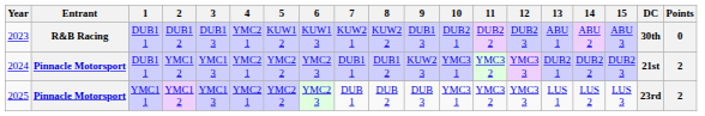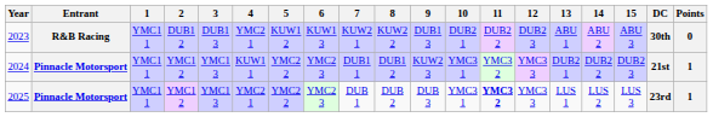 <table class="wikitable" style="text-align:center; font-size:85%">
 <tr>
 <th>Year</th>
 <th>Entrant</th>
 <th>1</th>
 <th>2</th>
 <th>3</th>
 <th>4</th>
 <th>5</th>
 <th>6</th>
 <th>7</th>
 <th>8</th>
 <th>9</th>
 <th>10</th>
 <th>11</th>
 <th>12</th>
 <th>13</th>
 <th>14</th>
 <th>15</th>
 <th>DC</th>
 <th>Points</th>
 </tr>
 <tr>
 <td><a href='#'>2023</a></td>
 <th nowrap>R&B Racing</th>
-<td style="background:#CFCFFF;"><a href='#'>DUB1<br>1</a><br></td>
+<td style="background:#CFCFFF;"><a href='#'>YMC1<br>1</a><br></td>
 <td style="background:#CFCFFF;"><a href='#'>DUB1<br>2</a><br></td>
 <td style="background:#CFCFFF;"><a href='#'>DUB1<br>3</a><br></td>
 <td style="background:#CFCFFF;"><a href='#'>YMC2<br>1</a><br></td>
 <td style="background:#CFCFFF;"><a href='#'>KUW1<br>2</a><br></td>
 <td style="background:#CFCFFF;"><a href='#'>KUW1<br>3</a><br></td>
 <td style="background:#CFCFFF;"><a href='#'>KUW2<br>1</a><br></td>
 <td style="background:#CFCFFF;"><a href='#'>KUW2<br>2</a><br></td>
 <td style="background:#CFCFFF;"><a href='#'>DUB1<br>3</a><br></td>
 <td style="background:#CFCFFF;"><a href='#'>DUB2<br>1</a><br></td>
 <td style="background:#EFCFFF;"><a href='#'>DUB2<br>2</a><br></td>
 <td style="background:#CFCFFF;"><a href='#'>DUB2<br>3</a><br></td>
 <td style="background:#CFCFFF;"><a href='#'>ABU<br>1</a><br></td>
 <td style="background:#EFCFFF;"><a href='#'>ABU<br>2</a><br></td>
 <td style="background:#CFCFFF;"><a href='#'>ABU<br>3</a><br></td>
 <th>30th</th>
 <th>0</th>
 </tr>
 <tr>
 <td><a href='#'>2024</a></td>
 <th nowrap><a href='#'>Pinnacle Motorsport</a></th>
-<td style="background:#CFCFFF;"><a href='#'>DUB1<br>1</a><br></td>
+<td style="background:#CFCFFF;"><a href='#'>YMC1<br>1</a><br></td>
 <td style="background:#CFCFFF;"><a href='#'>YMC1<br>2</a><br></td>
 <td style="background:#CFCFFF;"><a href='#'>YMC1<br>3</a><br></td>
-<td style="background:#CFCFFF;"><a href='#'>YMC2<br>1</a><br></td>
+<td style="background:#CFCFFF;"><a href='#'>KUW1<br>1</a><br></td>
 <td style="background:#CFCFFF;"><a href='#'>YMC2<br>2</a><br></td>
 <td style="background:#CFCFFF;"><a href='#'>YMC2<br>3</a><br></td>
 <td style="background:#CFCFFF;"><a href='#'>DUB1<br>1</a><br></td>
 <td style="background:#CFCFFF;"><a href='#'>DUB1<br>2</a><br></td>
 <td style="background:#CFCFFF;"><a href='#'>KUW2<br>3</a><br></td>
 <td style="background:#CFCFFF;"><a href='#'>YMC3<br>1</a><br></td>
 <td style="background:#DFFFDF;"><a href='#'>YMC3<br>2</a><br></td>
 <td style="background:#EFCFFF;"><a href='#'>YMC3<br>3</a><br></td>
 <td style="background:#CFCFFF;"><a href='#'>DUB2<br>1</a><br></td>
 <td style="background:#CFCFFF;"><a href='#'>DUB2<br>2</a><br></td>
 <td style="background:#CFCFFF;"><a href='#'>DUB2<br>3</a><br></td>
 <th>21st</th>
-<th>2</th>
+<th>1</th>
 </tr>
 <tr>
 <td><a href='#'>2025</a></td>
 <th nowrap><a href='#'>Pinnacle Motorsport</a></th>
 <td style="background:#CFCFFF;"><a href='#'>YMC1<br>1</a><br></td>
 <td style="background:#EFCFFF;"><a href='#'>YMC1<br>2</a><br></td>
 <td style="background:#CFCFFF;"><a href='#'>YMC1<br>3</a><br></td>
 <td style="background:#CFCFFF;"><a href='#'>YMC2<br>1</a><br></td>
 <td style="background:#CFCFFF;"><a href='#'>YMC2<br>2</a><br></td>
 <td style="background:#DFFFDF;"><a href='#'>YMC2<br>3</a><br></td>
 <td style="background:#;"><a href='#'>DUB<br>1</a></td>
 <td style="background:#;"><a href='#'>DUB<br>2</a></td>
 <td style="background:#;"><a href='#'>DUB<br>3</a></td>
 <td style="background:#;"><a href='#'>YMC3<br>1</a></td>
-<td style="background:#;"><a href='#'>YMC3<br>2</a></td>
+<td style="background:#;"><strong><a href='#'>YMC3<br>2</a></strong></td>
 <td style="background:#;"><a href='#'>YMC3<br>3</a></td>
 <td style="background:#;"><a href='#'>LUS<br>1</a></td>
 <td style="background:#;"><a href='#'>LUS<br>2</a></td>
 <td style="background:#;"><a href='#'>LUS<br>3</a></td>
 <th>23rd</th>
-<th>2</th>
+<th>1</th>
 </tr>
 </table>
